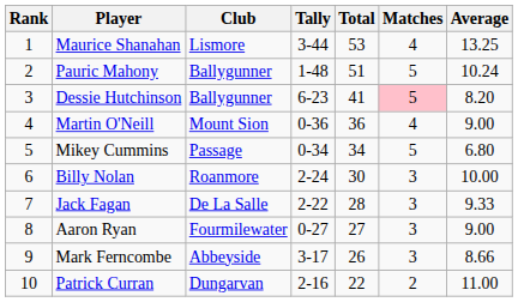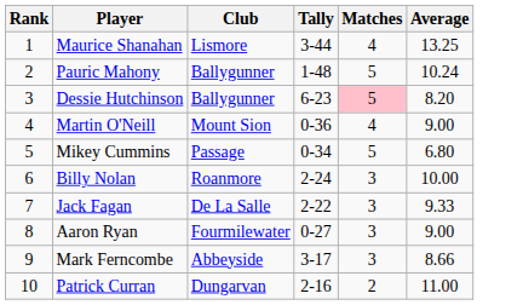 <table class="wikitable">
 <tr>
 <th>Rank</th>
 <th>Player</th>
 <th>Club</th>
 <th>Tally</th>
-<th>Total</th>
 <th>Matches</th>
 <th>Average</th>
 </tr>
 <tr>
 <td rowspan="1" style="text-align:center;">1</td>
 <td><a href='#'>Maurice Shanahan</a></td>
 <td><a href='#'>Lismore</a></td>
 <td align=center>3-44</td>
-<td align=center>53</td>
 <td align=center>4</td>
 <td align=center>13.25</td>
 </tr>
 <tr>
 <td rowspan="1" style="text-align:center;">2</td>
 <td><a href='#'>Pauric Mahony</a></td>
 <td><a href='#'>Ballygunner</a></td>
 <td align=center>1-48</td>
-<td align=center>51</td>
 <td align=center>5</td>
 <td align=center>10.24</td>
 </tr>
 <tr>
 <td rowspan="1" style="text-align:center;">3</td>
 <td><a href='#'>Dessie Hutchinson</a></td>
 <td><a href='#'>Ballygunner</a></td>
 <td align=center>6-23</td>
-<td align=center>41</td>
 <td align=center style="background: pink;">5</td>
 <td align=center>8.20</td>
 </tr>
 <tr>
 <td rowspan="1" style="text-align:center;">4</td>
 <td><a href='#'>Martin O'Neill</a></td>
 <td><a href='#'>Mount Sion</a></td>
 <td align=center>0-36</td>
-<td align=center>36</td>
 <td align=center>4</td>
 <td align=center>9.00</td>
 </tr>
 <tr>
 <td rowspan="1" style="text-align:center;">5</td>
 <td>Mikey Cummins</td>
 <td><a href='#'>Passage</a></td>
 <td align=center>0-34</td>
-<td align=center>34</td>
 <td align=center>5</td>
 <td align=center>6.80</td>
 </tr>
 <tr>
 <td rowspan="1" style="text-align:center;">6</td>
 <td><a href='#'>Billy Nolan</a></td>
 <td><a href='#'>Roanmore</a></td>
 <td align=center>2-24</td>
-<td align=center>30</td>
 <td align=center>3</td>
 <td align=center>10.00</td>
 </tr>
 <tr>
 <td rowspan="1" style="text-align:center;">7</td>
 <td><a href='#'>Jack Fagan</a></td>
 <td><a href='#'>De La Salle</a></td>
 <td align=center>2-22</td>
-<td align=center>28</td>
 <td align=center>3</td>
 <td align=center>9.33</td>
 </tr>
 <tr>
 <td rowspan="1" style="text-align:center;">8</td>
 <td>Aaron Ryan</td>
 <td><a href='#'>Fourmilewater</a></td>
 <td align=center>0-27</td>
-<td align=center>27</td>
 <td align=center>3</td>
 <td align=center>9.00</td>
 </tr>
 <tr>
 <td rowspan="1" style="text-align:center;">9</td>
 <td>Mark Ferncombe</td>
 <td><a href='#'>Abbeyside</a></td>
 <td align=center>3-17</td>
-<td align=center>26</td>
 <td align=center>3</td>
 <td align=center>8.66</td>
 </tr>
 <tr>
 <td rowspan="1" style="text-align:center;">10</td>
 <td><a href='#'>Patrick Curran</a></td>
 <td><a href='#'>Dungarvan</a></td>
 <td align=center>2-16</td>
-<td align=center>22</td>
 <td align=center>2</td>
 <td align=center>11.00</td>
 </tr>
 </table>
